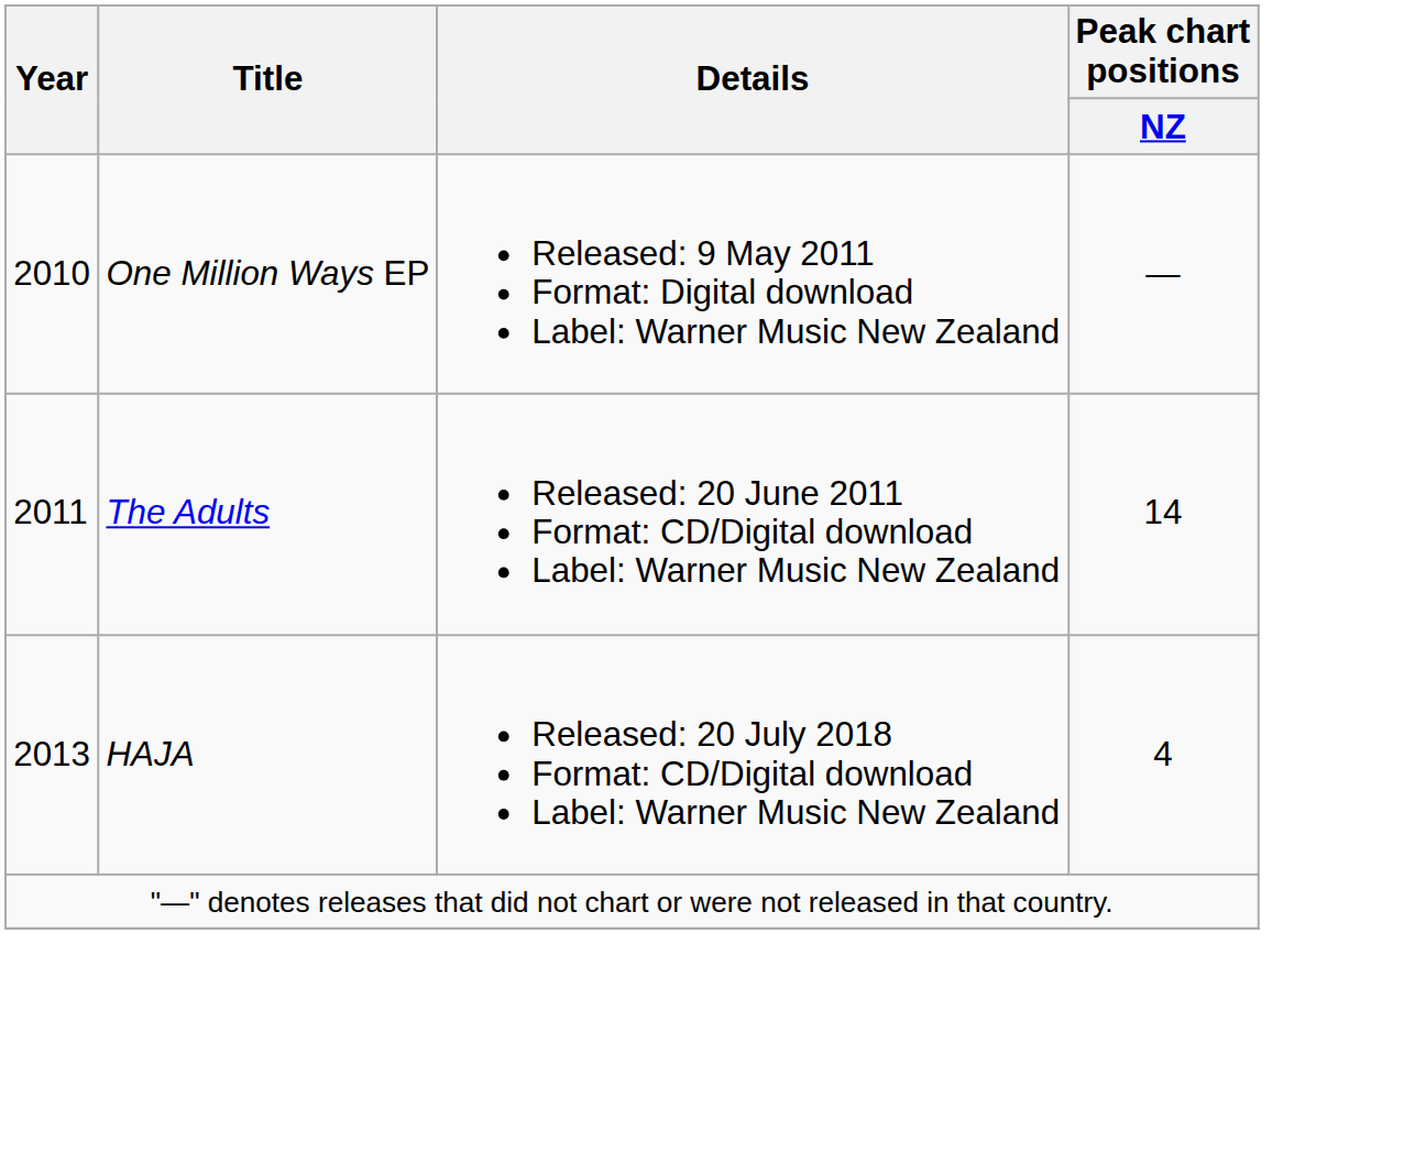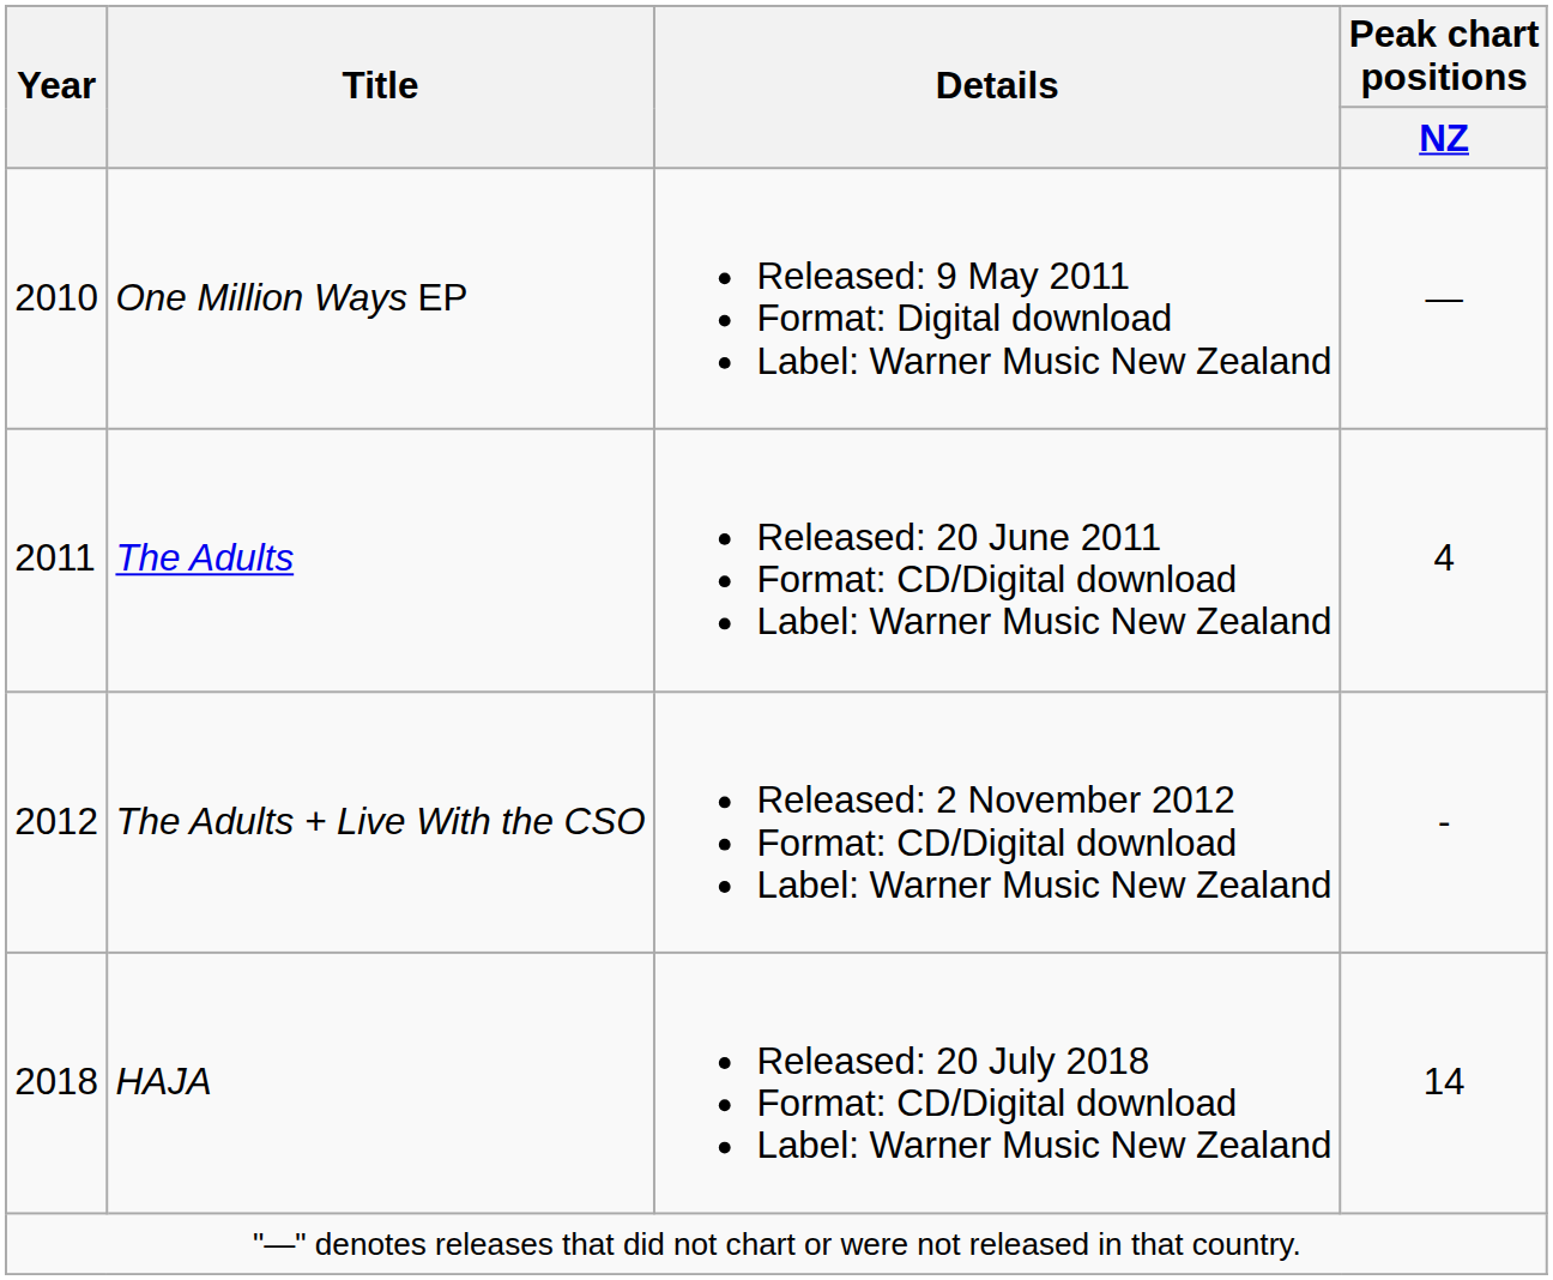 <table class="wikitable plainrowheaders">
 <tr>
 <th rowspan="2">Year</th>
 <th rowspan="2">Title</th>
 <th rowspan="2">Details</th>
 <th>Peak chart<br>positions</th>
 </tr>
 <tr>
 <th><a href='#'>NZ</a></th>
 </tr>
 <tr>
 <td>2010</td>
 <td><em>One Million Ways</em> EP</td>
 <td><br><ul><li>Released: 9 May 2011</li><li>Format: Digital download</li><li>Label: Warner Music New Zealand</li></ul></td>
 <td align=center>—</td>
 </tr>
 <tr>
 <td>2011</td>
 <td><em><a href='#'>The Adults</a></em></td>
 <td><br><ul><li>Released:  20 June 2011</li><li>Format: CD/Digital download</li><li>Label: Warner Music New Zealand</li></ul></td>
-<td align=center>14</td>
+<td align=center>4</td>
 </tr>
 <tr>
-<td>2013</td>
+<td>2012</td>
+<td><em>The Adults + Live With the CSO</em></td>
+<td><br><ul><li>Released: 2 November 2012</li><li>Format: CD/Digital download</li><li>Label: Warner Music New Zealand</li></ul></td>
+<td align=center>-</td>
+</tr>
+<tr>
+<td>2018</td>
 <td><em>HAJA</em></td>
 <td><br><ul><li>Released: 20 July 2018</li><li>Format: CD/Digital download</li><li>Label: Warner Music New Zealand</li></ul></td>
-<td align=center>4</td>
+<td align=center>14</td>
 </tr>
 <tr>
 <td align=center colspan=4><small>"—" denotes releases that did not chart or were not released in that country.</small></td>
 </tr>
 <tr>
 </tr>
 </table>
